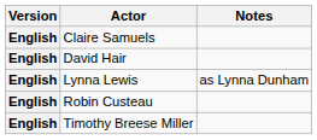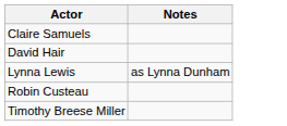 <table class="wikitable sortable mw-collapsible mw-collapsed">
 <tr>
-<th>Version</th>
 <th>Actor</th>
 <th>Notes</th>
 </tr>
 <tr>
-<th>English</th>
 <td>Claire Samuels</td>
 <td></td>
 </tr>
 <tr>
-<th>English</th>
 <td>David Hair</td>
 <td></td>
 </tr>
 <tr>
-<th>English</th>
 <td>Lynna Lewis</td>
 <td>as Lynna Dunham</td>
 </tr>
 <tr>
-<th>English</th>
 <td>Robin Custeau</td>
 <td></td>
 </tr>
 <tr>
-<th>English</th>
 <td>Timothy Breese Miller</td>
 <td></td>
 </tr>
 </table>
